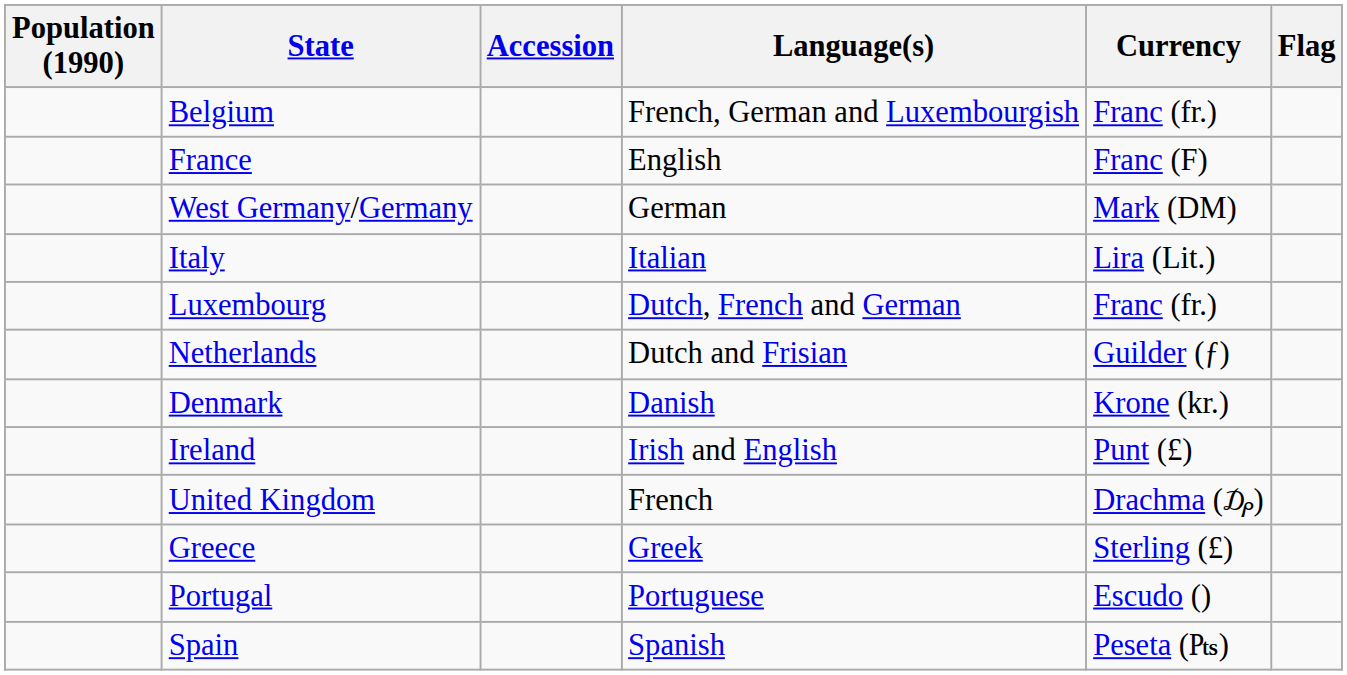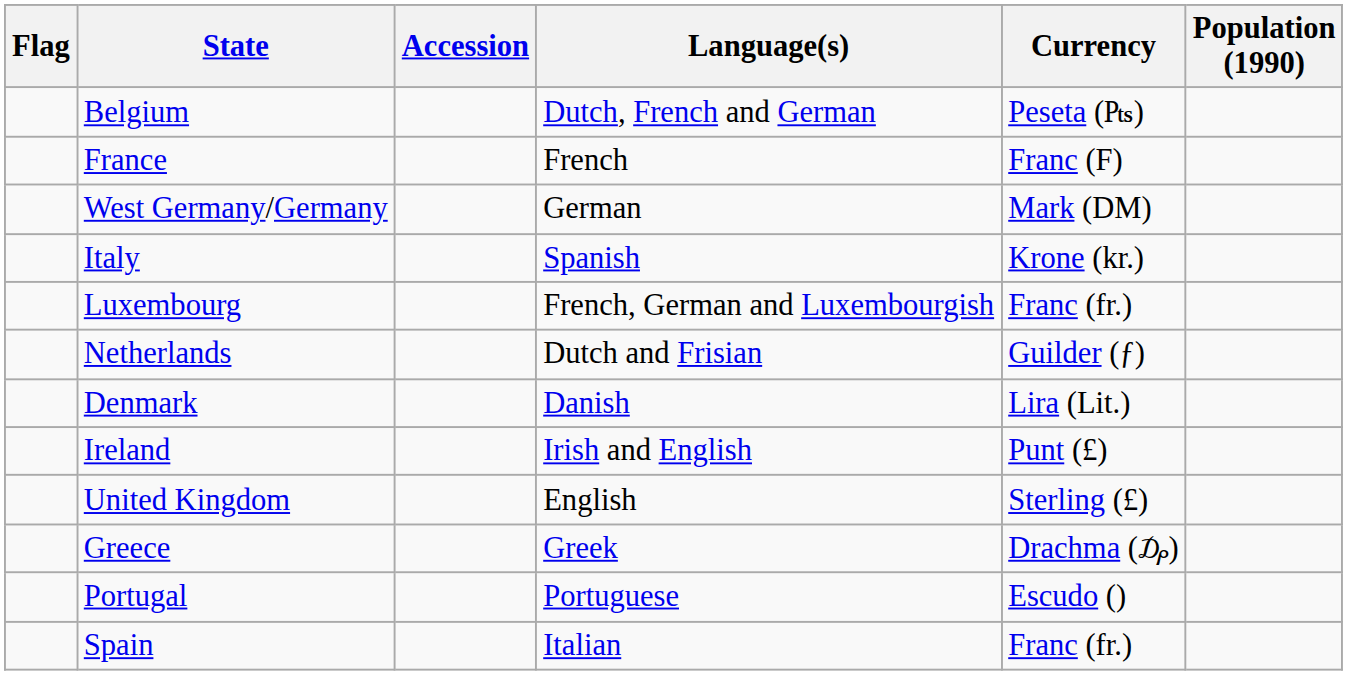 <table class="wikitable sortable">
 <tr>
-<th>Population<br>(1990)</th>
+<th class="unsortable">Flag</th>
 <th><a href='#'>State</a></th>
 <th><a href='#'>Accession</a></th>
 <th class="unsortable">Language(s)</th>
 <th>Currency</th>
-<th class="unsortable">Flag</th>
+<th>Population<br>(1990)</th>
 </tr>
 <tr>
 <td></td>
 <td><a href='#'>Belgium</a></td>
 <td style="text-align:right"></td>
-<td>French, German and <a href='#'>Luxembourgish</a></td>
-<td><a href='#'>Franc</a> (fr.)</td>
+<td><a href='#'>Dutch</a>, <a href='#'>French</a> and <a href='#'>German</a></td>
+<td><a href='#'>Peseta</a> (₧)</td>
 <td></td>
 </tr>
 <tr>
 <td></td>
 <td><a href='#'>France</a></td>
 <td style="text-align:right"></td>
-<td>English</td>
+<td>French</td>
 <td><a href='#'>Franc</a> (F)</td>
 <td></td>
 </tr>
 <tr>
 <td></td>
 <td><a href='#'>West Germany</a>/<a href='#'>Germany</a></td>
 <td style="text-align:right"></td>
 <td>German</td>
 <td><a href='#'>Mark</a> (DM)</td>
 <td></td>
 </tr>
 <tr>
 <td></td>
 <td><a href='#'>Italy</a></td>
 <td style="text-align:right"></td>
-<td><a href='#'>Italian</a></td>
-<td><a href='#'>Lira</a> (Lit.)</td>
+<td><a href='#'>Spanish</a></td>
+<td><a href='#'>Krone</a> (kr.)</td>
 <td></td>
 </tr>
 <tr>
 <td></td>
 <td><a href='#'>Luxembourg</a></td>
 <td style="text-align:right"></td>
-<td><a href='#'>Dutch</a>, <a href='#'>French</a> and <a href='#'>German</a></td>
+<td>French, German and <a href='#'>Luxembourgish</a></td>
 <td><a href='#'>Franc</a> (fr.)</td>
 <td></td>
 </tr>
 <tr>
 <td></td>
 <td><a href='#'>Netherlands</a></td>
 <td style="text-align:right"></td>
 <td>Dutch and <a href='#'>Frisian</a></td>
 <td><a href='#'>Guilder</a> (ƒ)</td>
 <td></td>
 </tr>
 <tr>
 <td></td>
 <td><a href='#'>Denmark</a></td>
 <td style="text-align:right"></td>
 <td><a href='#'>Danish</a></td>
-<td><a href='#'>Krone</a> (kr.)</td>
+<td><a href='#'>Lira</a> (Lit.)</td>
 <td></td>
 </tr>
 <tr>
 <td></td>
 <td><a href='#'>Ireland</a></td>
 <td style="text-align:right"></td>
 <td><a href='#'>Irish</a> and <a href='#'>English</a></td>
 <td><a href='#'>Punt</a> (£)</td>
 <td></td>
 </tr>
 <tr>
 <td></td>
 <td><a href='#'>United Kingdom</a></td>
 <td style="text-align:right"></td>
-<td>French</td>
-<td><a href='#'>Drachma</a> (₯)</td>
+<td>English</td>
+<td><a href='#'>Sterling</a> (£)</td>
 <td></td>
 </tr>
 <tr>
 <td></td>
 <td><a href='#'>Greece</a></td>
 <td style="text-align:right"></td>
 <td><a href='#'>Greek</a></td>
-<td><a href='#'>Sterling</a> (£)</td>
+<td><a href='#'>Drachma</a> (₯)</td>
 <td></td>
 </tr>
 <tr>
 <td></td>
 <td><a href='#'>Portugal</a></td>
 <td style="text-align:right"></td>
 <td><a href='#'>Portuguese</a></td>
 <td><a href='#'>Escudo</a> ()</td>
 <td></td>
 </tr>
 <tr>
 <td></td>
 <td><a href='#'>Spain</a></td>
 <td style="text-align:right"></td>
-<td><a href='#'>Spanish</a></td>
-<td><a href='#'>Peseta</a> (₧)</td>
+<td><a href='#'>Italian</a></td>
+<td><a href='#'>Franc</a> (fr.)</td>
 <td></td>
 </tr>
 </table>
